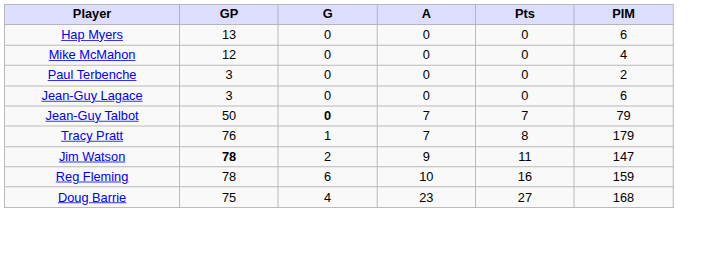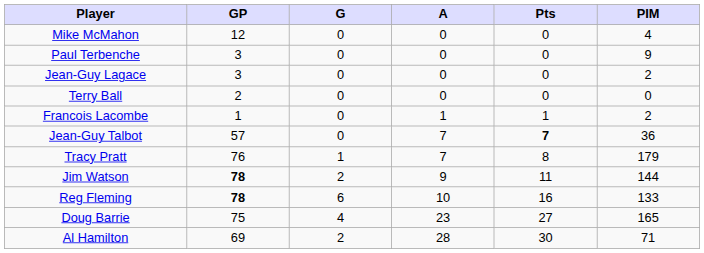 <table class="wikitable sortable">
 <tr>
 <th style="background:#ddf; width:16%;">Player</th>
 <th style="background:#ddf; width:9%;">GP</th>
 <th style="background:#ddf; width:9%;">G</th>
 <th style="background:#ddf; width:9%;">A</th>
 <th style="background:#ddf; width:9%;">Pts</th>
 <th style="background:#ddf; width:9%;">PIM</th>
-</tr>
-<tr style="text-align:center;">
-<td><a href='#'>Hap Myers</a></td>
-<td>13</td>
-<td>0</td>
-<td>0</td>
-<td>0</td>
-<td>6</td>
 </tr>
 <tr style="text-align:center;">
 <td><a href='#'>Mike McMahon</a></td>
 <td>12</td>
 <td>0</td>
 <td>0</td>
 <td>0</td>
 <td>4</td>
 </tr>
 <tr style="text-align:center;">
 <td><a href='#'>Paul Terbenche</a></td>
 <td>3</td>
 <td>0</td>
 <td>0</td>
 <td>0</td>
-<td>2</td>
+<td>9</td>
 </tr>
 <tr style="text-align:center;">
 <td><a href='#'>Jean-Guy Lagace</a></td>
 <td>3</td>
 <td>0</td>
 <td>0</td>
 <td>0</td>
-<td>6</td>
+<td>2</td>
+</tr>
+<tr style="text-align:center;">
+<td><a href='#'>Terry Ball</a></td>
+<td>2</td>
+<td>0</td>
+<td>0</td>
+<td>0</td>
+<td>0</td>
+</tr>
+<tr style="text-align:center;">
+<td><a href='#'>Francois Lacombe</a></td>
+<td>1</td>
+<td>0</td>
+<td>1</td>
+<td>1</td>
+<td>2</td>
 </tr>
 <tr style="text-align:center;">
 <td><a href='#'>Jean-Guy Talbot</a></td>
-<td>50</td>
-<td><strong>0</strong></td>
+<td>57</td>
+<td>0</td>
 <td>7</td>
-<td>7</td>
-<td>79</td>
+<td><strong>7</strong></td>
+<td>36</td>
 </tr>
 <tr style="text-align:center;">
 <td><a href='#'>Tracy Pratt</a></td>
 <td>76</td>
 <td>1</td>
 <td>7</td>
 <td>8</td>
 <td>179</td>
 </tr>
 <tr style="text-align:center;">
 <td><a href='#'>Jim Watson</a></td>
 <td><strong>78</strong></td>
 <td>2</td>
 <td>9</td>
 <td>11</td>
-<td>147</td>
+<td>144</td>
 </tr>
 <tr style="text-align:center;">
 <td><a href='#'>Reg Fleming</a></td>
-<td>78</td>
+<td><strong>78</strong></td>
 <td>6</td>
 <td>10</td>
 <td>16</td>
-<td>159</td>
+<td>133</td>
 </tr>
 <tr style="text-align:center;">
 <td><a href='#'>Doug Barrie</a></td>
 <td>75</td>
 <td>4</td>
 <td>23</td>
 <td>27</td>
-<td>168</td>
+<td>165</td>
+</tr>
+<tr style="text-align:center;">
+<td><a href='#'>Al Hamilton</a></td>
+<td>69</td>
+<td>2</td>
+<td>28</td>
+<td>30</td>
+<td>71</td>
 </tr>
 </table>
